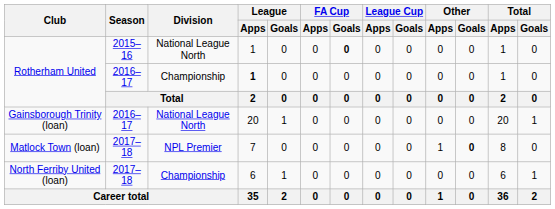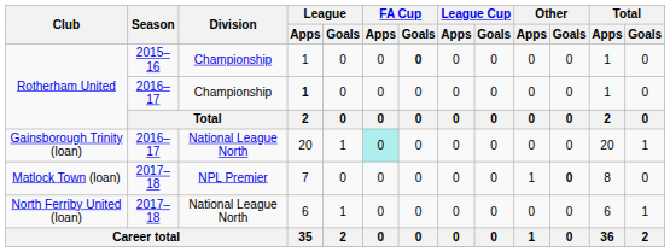 <table class="wikitable" style="text-align:center;">
 <tr>
 <th rowspan="2">Club</th>
 <th rowspan="2">Season</th>
 <th rowspan="2">Division</th>
 <th colspan="2">League</th>
 <th colspan="2"><a href='#'>FA Cup</a></th>
 <th colspan="2"><a href='#'>League Cup</a></th>
 <th colspan="2">Other</th>
 <th colspan="2">Total</th>
 </tr>
 <tr>
 <th>Apps</th>
 <th>Goals</th>
 <th>Apps</th>
 <th>Goals</th>
 <th>Apps</th>
 <th>Goals</th>
 <th>Apps</th>
 <th>Goals</th>
 <th>Apps</th>
 <th>Goals</th>
 </tr>
 <tr>
 <td rowspan="3"><a href='#'>Rotherham United</a></td>
 <td><a href='#'>2015–16</a></td>
-<td>National League North</td>
+<td><a href='#'>Championship</a></td>
 <td>1</td>
 <td>0</td>
 <td>0</td>
 <td><strong>0</strong></td>
 <td>0</td>
 <td>0</td>
 <td>0</td>
 <td>0</td>
 <td>1</td>
 <td>0</td>
 </tr>
 <tr>
 <td><a href='#'>2016–17</a></td>
 <td>Championship</td>
 <td><strong>1</strong></td>
 <td>0</td>
 <td>0</td>
 <td>0</td>
 <td>0</td>
 <td>0</td>
 <td>0</td>
 <td>0</td>
 <td>1</td>
 <td>0</td>
 </tr>
 <tr>
 <th colspan="2">Total</th>
 <th>2</th>
 <th>0</th>
 <th>0</th>
 <th>0</th>
 <th>0</th>
 <th>0</th>
 <th>0</th>
 <th>0</th>
 <th>2</th>
 <th>0</th>
 </tr>
 <tr>
 <td><a href='#'>Gainsborough Trinity</a> (loan)</td>
 <td><a href='#'>2016–17</a></td>
 <td><a href='#'>National League North</a></td>
 <td>20</td>
 <td>1</td>
-<td>0</td>
+<td style="background: paleturquoise;">0</td>
 <td>0</td>
 <td>0</td>
 <td>0</td>
 <td>0</td>
 <td>0</td>
 <td>20</td>
 <td>1</td>
 </tr>
 <tr>
 <td><a href='#'>Matlock Town</a> (loan)</td>
 <td><a href='#'>2017–18</a></td>
 <td><a href='#'>NPL Premier</a></td>
 <td>7</td>
 <td>0</td>
 <td>0</td>
 <td>0</td>
 <td>0</td>
 <td>0</td>
 <td>1</td>
 <td><strong>0</strong></td>
 <td>8</td>
 <td>0</td>
 </tr>
 <tr>
 <td><a href='#'>North Ferriby United</a> (loan)</td>
 <td><a href='#'>2017–18</a></td>
-<td><a href='#'>Championship</a></td>
+<td>National League North</td>
 <td>6</td>
 <td>1</td>
 <td>0</td>
 <td>0</td>
 <td>0</td>
 <td>0</td>
 <td>0</td>
 <td>0</td>
 <td>6</td>
 <td>1</td>
 </tr>
 <tr>
 <th colspan="3">Career total</th>
 <th>35</th>
 <th>2</th>
 <th>0</th>
 <th>0</th>
 <th>0</th>
 <th>0</th>
 <th>1</th>
 <th>0</th>
 <th>36</th>
 <th>2</th>
 </tr>
 </table>
